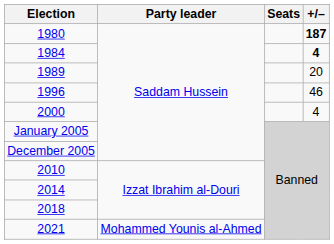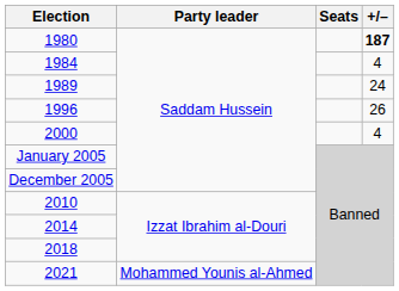 <table class=wikitable style=text-align:center>
 <tr>
 <th><strong>Election</strong></th>
 <th>Party leader</th>
 <th><strong>Seats</strong></th>
 <th>+/–</th>
 </tr>
 <tr>
 <td><a href='#'>1980</a></td>
 <td rowspan="7"><a href='#'>Saddam Hussein</a></td>
 <td></td>
 <td><strong> 187</strong></td>
 </tr>
 <tr>
 <td><a href='#'>1984</a></td>
 <td></td>
-<td><strong> 4</strong></td>
+<td> 4</td>
 </tr>
 <tr>
 <td><a href='#'>1989</a></td>
 <td></td>
-<td> 20</td>
+<td> 24</td>
 </tr>
 <tr>
 <td><a href='#'>1996</a></td>
 <td></td>
-<td> 46</td>
+<td> 26</td>
 </tr>
 <tr>
 <td><a href='#'>2000</a></td>
 <td></td>
 <td> 4</td>
 </tr>
 <tr>
 <td><a href='#'>January 2005</a></td>
 <td rowspan="6" colspan=2 bgcolor=lightgrey>Banned</td>
 </tr>
 <tr>
 <td><a href='#'>December 2005</a></td>
 </tr>
 <tr>
 <td><a href='#'>2010</a></td>
 <td rowspan="3"><a href='#'>Izzat Ibrahim al-Douri</a></td>
 </tr>
 <tr>
 <td><a href='#'>2014</a></td>
 </tr>
 <tr>
 <td><a href='#'>2018</a></td>
 </tr>
 <tr>
 <td><a href='#'>2021</a></td>
 <td rowspan="1"><a href='#'>Mohammed Younis al-Ahmed</a></td>
 </tr>
 </table>
